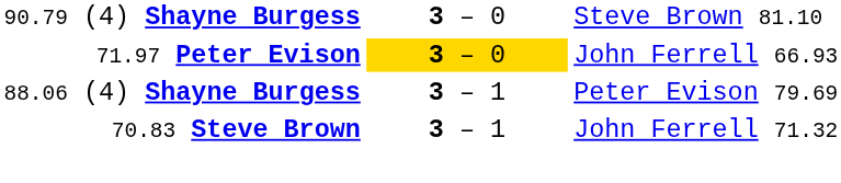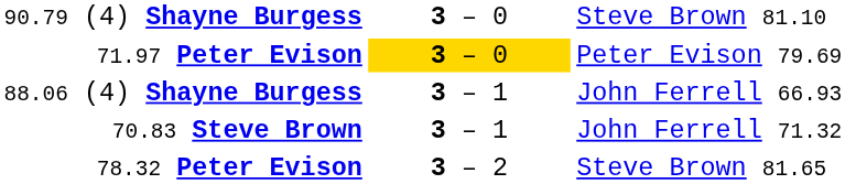 <table style="text-align:center">
 <tr>
 <th width=223></th>
 <th width=100></th>
 <th width=223></th>
 </tr>
 <tr>
 <td align=right><small>90.79</small> (4) <strong><a href='#'>Shayne Burgess</a></strong> </td>
 <td><strong>3</strong> – 0</td>
 <td align=left> <a href='#'>Steve Brown</a> <small>81.10</small></td>
 </tr>
 <tr>
 <td align=right><small>71.97</small> <strong><a href='#'>Peter Evison</a></strong> </td>
 <td style="background: gold;"><strong>3</strong> – 0</td>
-<td align=left> <a href='#'>John Ferrell</a> <small>66.93</small></td>
+<td align=left> <a href='#'>Peter Evison</a> <small>79.69</small></td>
 </tr>
 <tr>
 <td align=right><small>88.06</small> (4) <strong><a href='#'>Shayne Burgess</a></strong> </td>
 <td><strong>3</strong> – 1</td>
-<td align=left> <a href='#'>Peter Evison</a> <small>79.69</small></td>
+<td align=left> <a href='#'>John Ferrell</a> <small>66.93</small></td>
 </tr>
 <tr>
 <td align=right><small>70.83</small> <strong><a href='#'>Steve Brown</a></strong> </td>
 <td><strong>3</strong> – 1</td>
 <td align=left> <a href='#'>John Ferrell</a> <small>71.32</small></td>
 </tr>
+<tr>
+<td align=right><small>78.32</small> <strong><a href='#'>Peter Evison</a></strong> </td>
+<td><strong>3</strong> – 2</td>
+<td align=left> <a href='#'>Steve Brown</a> <small>81.65</small></td>
+</tr>
 </table>
